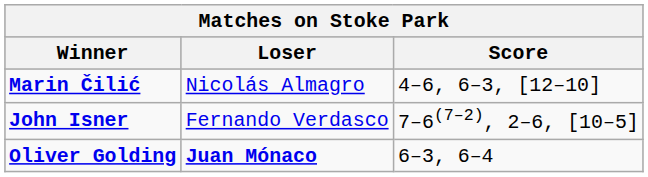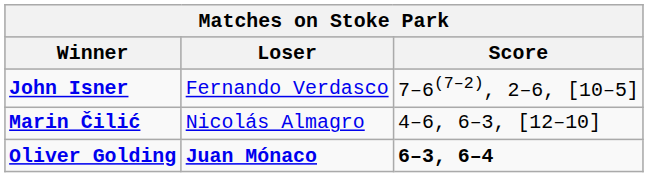 <table class="wikitable" style=margin:auto>
 <tr>
 <th colspan=3>Matches on Stoke Park</th>
 </tr>
 <tr>
 <th>Winner</th>
 <th>Loser</th>
 <th>Score</th>
 </tr>
 <tr>
+<td><strong> <a href='#'>John Isner</a></strong></td>
+<td> <a href='#'>Fernando Verdasco</a></td>
+<td>7–6<sup>(7–2)</sup>, 2–6, [10–5]</td>
+</tr>
+<tr>
 <td><strong> <a href='#'>Marin Čilić</a></strong></td>
 <td> <a href='#'>Nicolás Almagro</a></td>
 <td>4–6, 6–3, [12–10]</td>
 </tr>
 <tr>
-<td><strong> <a href='#'>John Isner</a></strong></td>
-<td> <a href='#'>Fernando Verdasco</a></td>
-<td>7–6<sup>(7–2)</sup>, 2–6, [10–5]</td>
-</tr>
-<tr>
 <td><strong> <a href='#'>Oliver Golding</a></strong></td>
 <td><strong> <a href='#'>Juan Mónaco</a></strong></td>
-<td>6–3, 6–4</td>
+<td><strong>6–3, 6–4</strong></td>
 </tr>
 </table>
